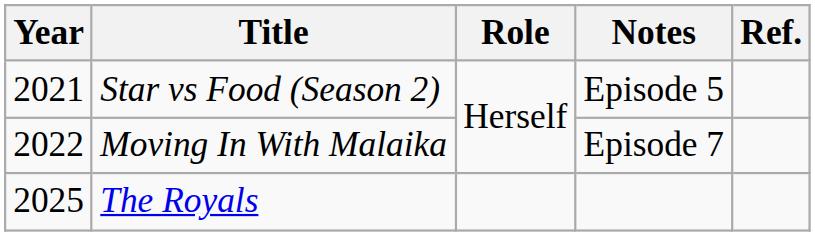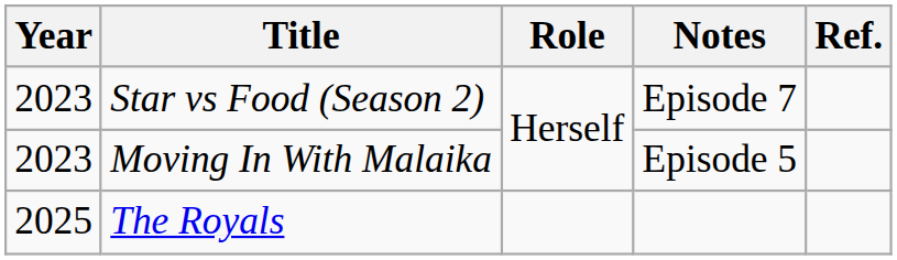 <table class="wikitable sortable">
 <tr>
 <th>Year</th>
 <th>Title</th>
 <th>Role</th>
 <th>Notes</th>
 <th>Ref.</th>
 </tr>
 <tr>
-<td>2021</td>
+<td>2023</td>
 <td><em>Star vs Food (Season 2)</em></td>
 <td rowspan="2">Herself</td>
-<td>Episode 5</td>
+<td>Episode 7</td>
 <td></td>
 </tr>
 <tr>
-<td>2022</td>
+<td>2023</td>
 <td><em>Moving In With Malaika</em></td>
-<td>Episode 7</td>
+<td>Episode 5</td>
 <td></td>
 </tr>
 <tr>
 <td>2025</td>
 <td><em><a href='#'>The Royals</a></em></td>
 <td></td>
 <td></td>
 </tr>
 </table>
